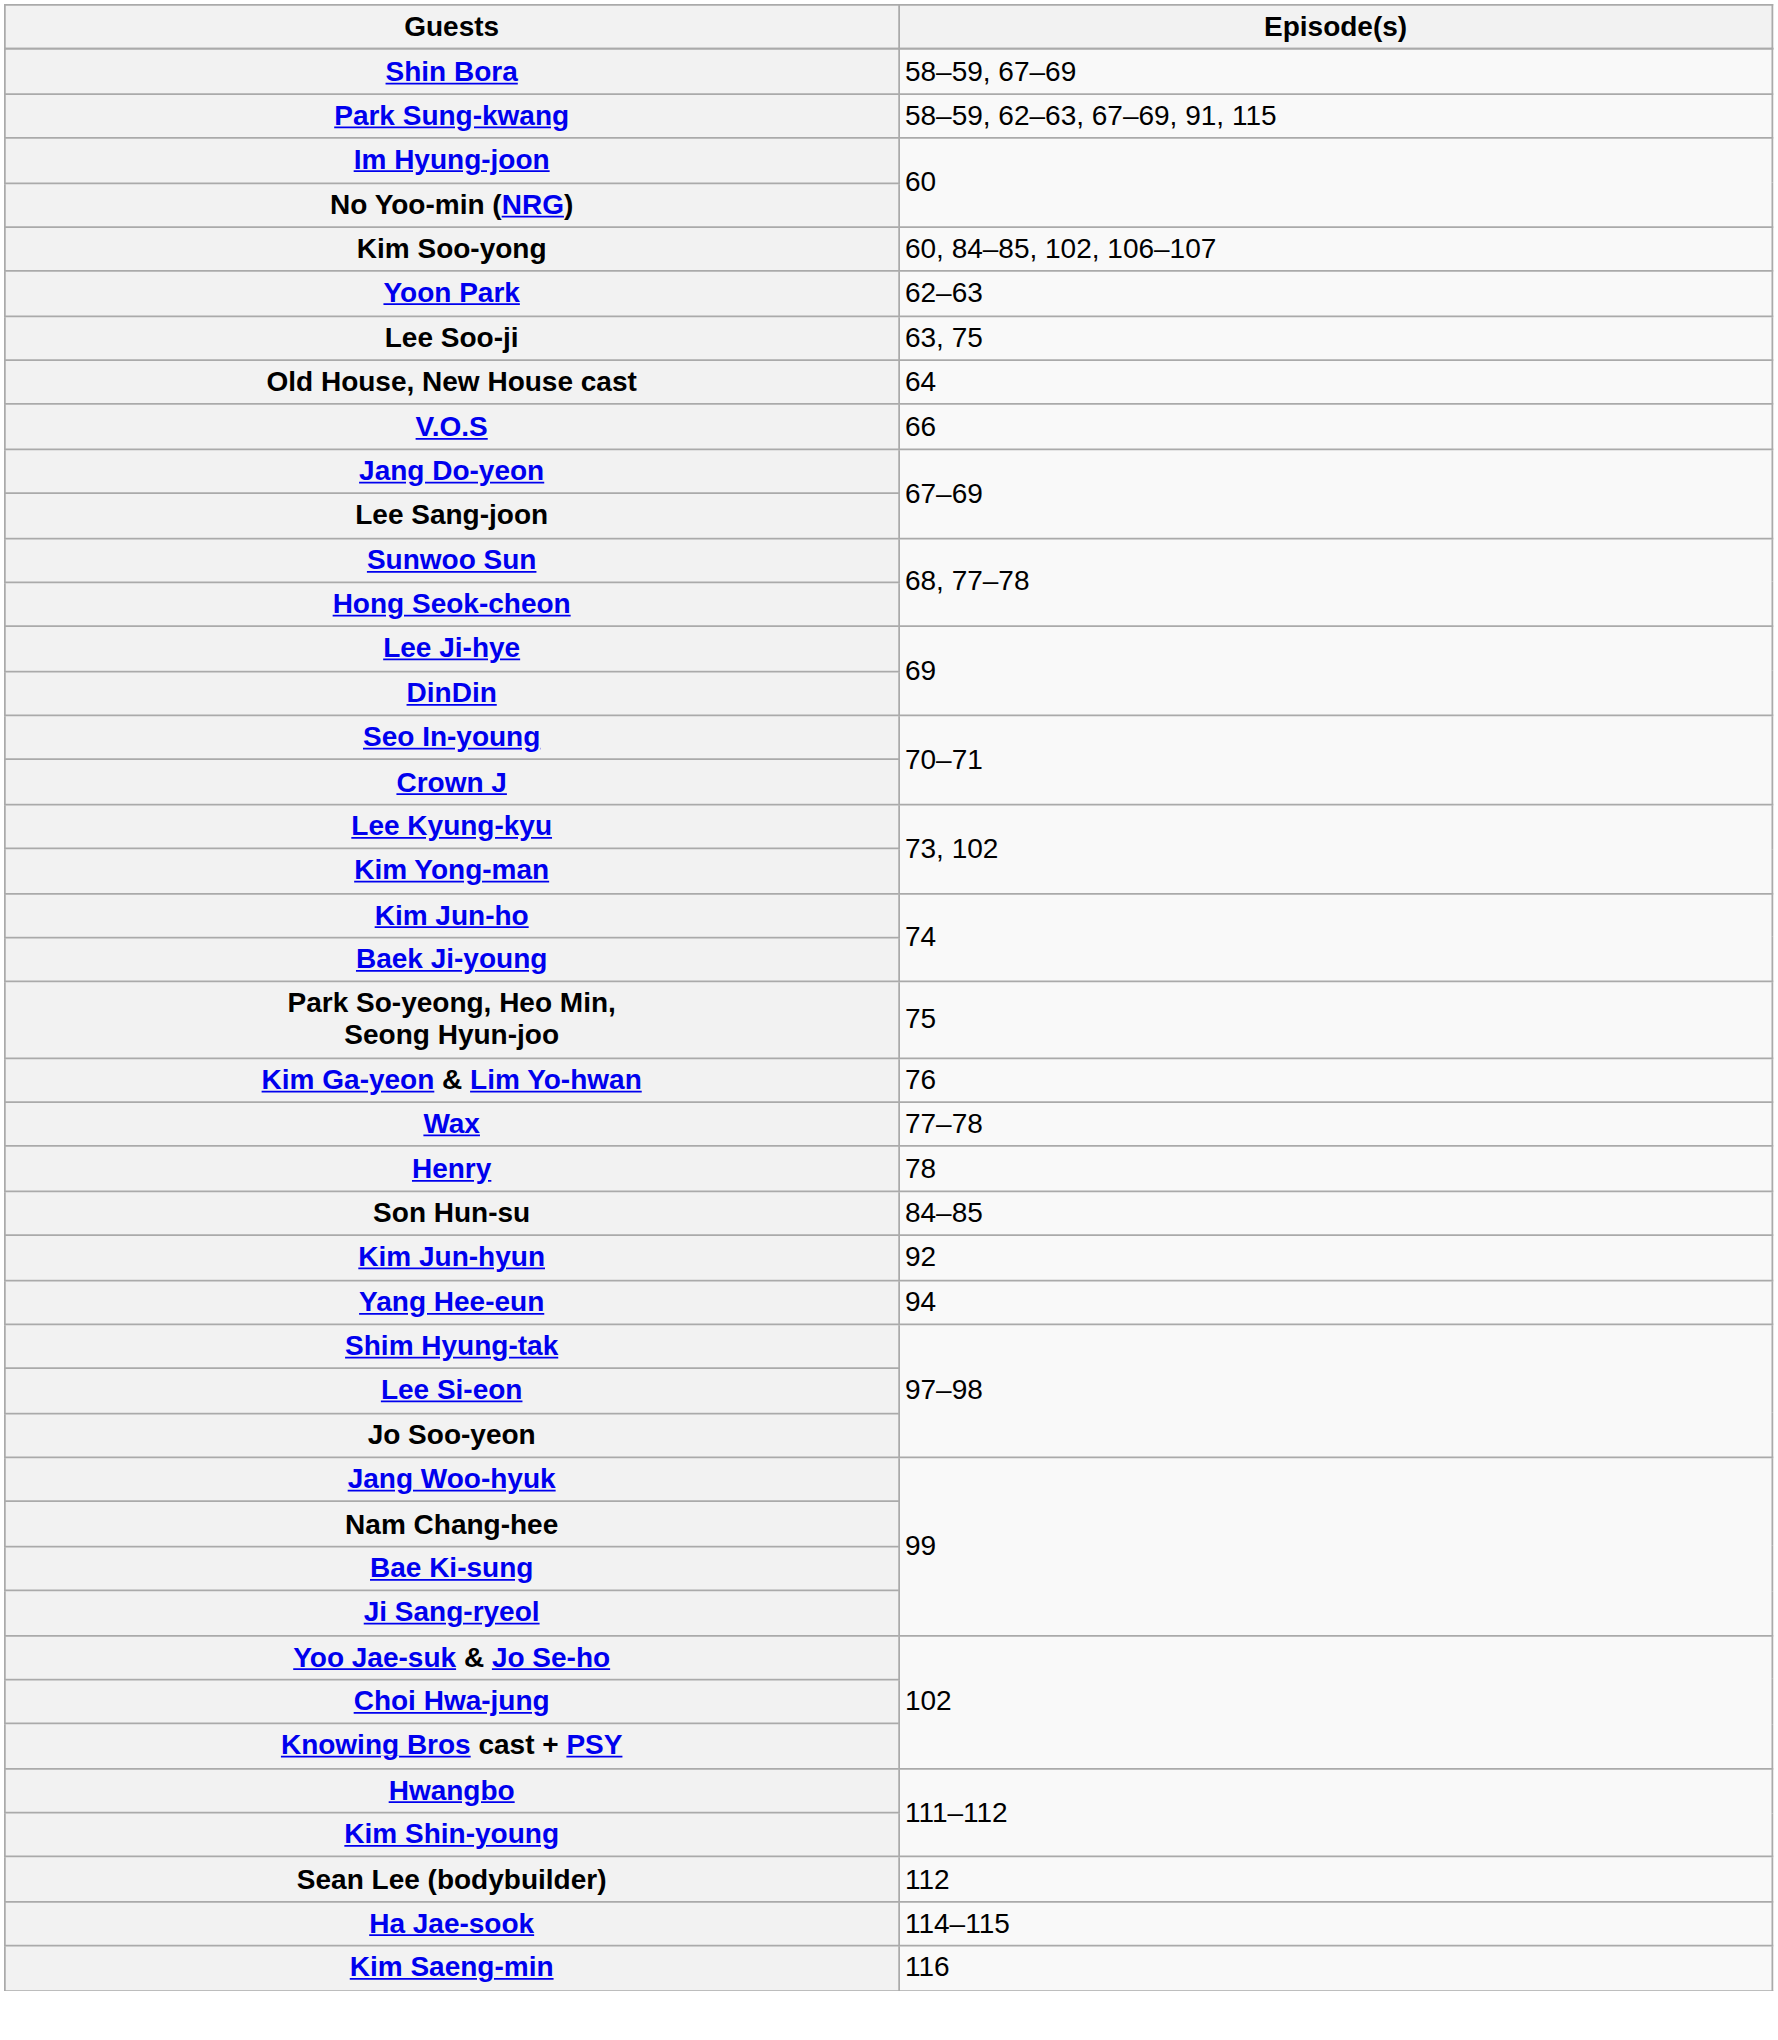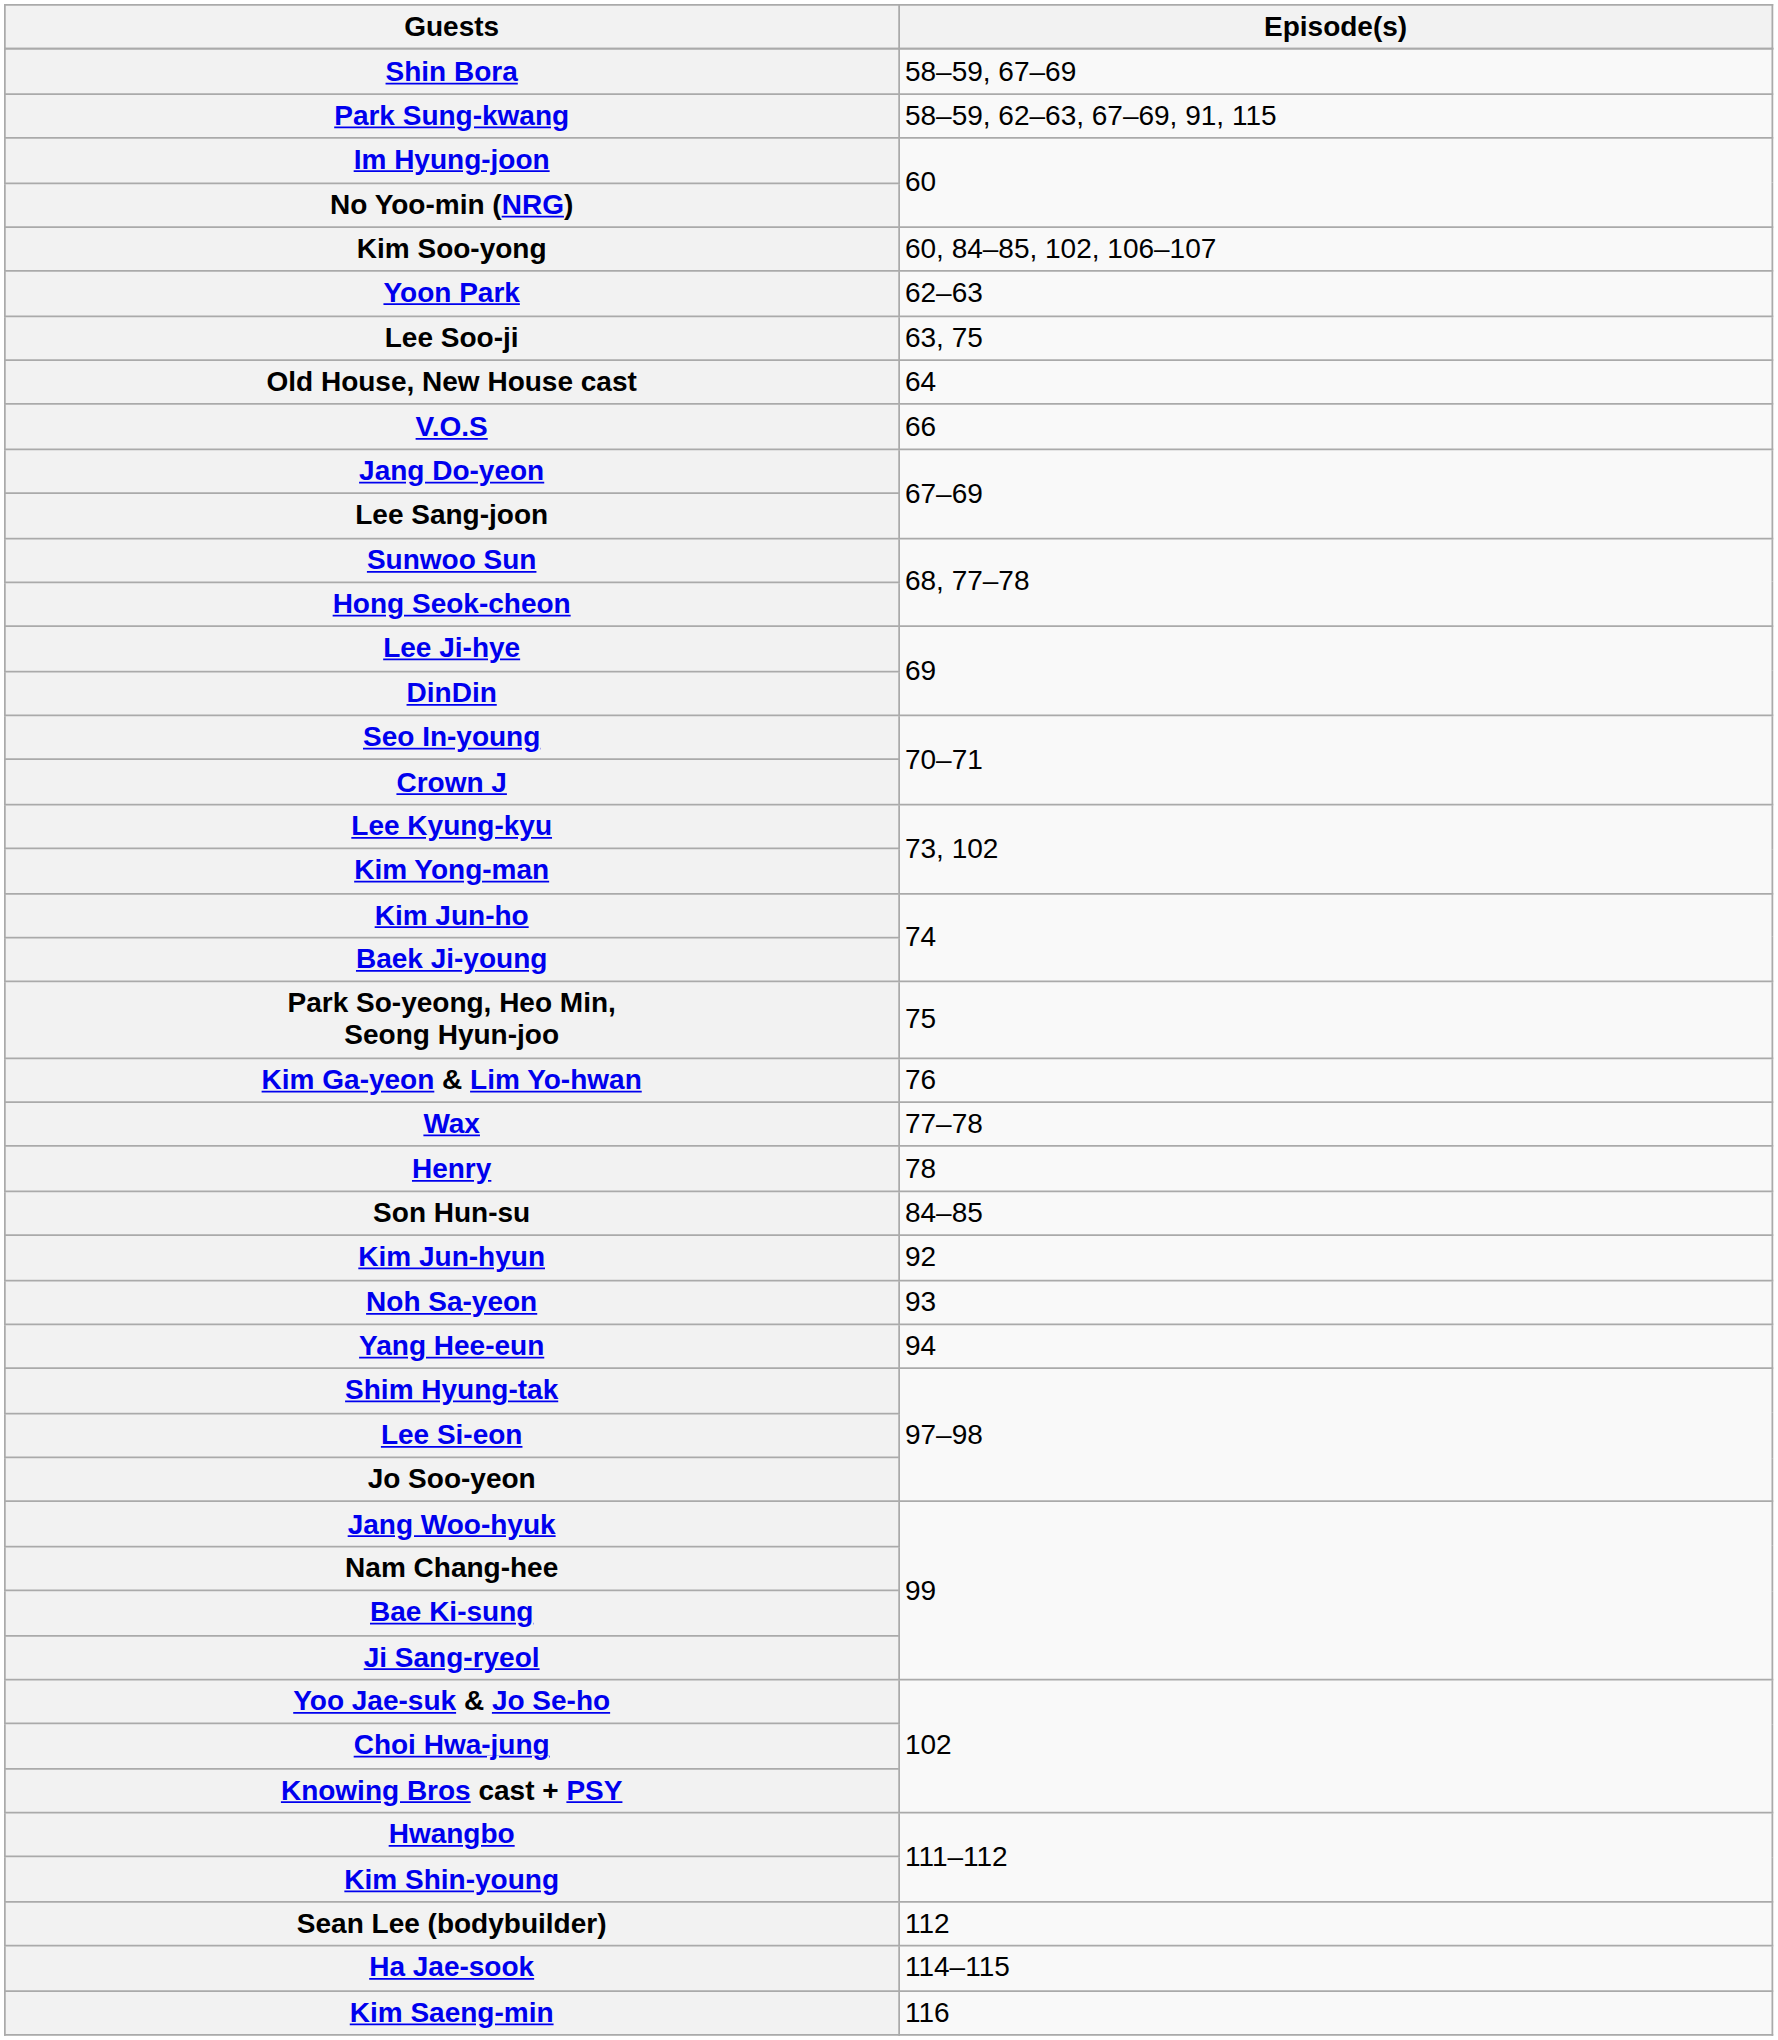 <table class="wikitable" style="width:80%; style="text-align:center" margin:auto;">
 <tr>
 <th>Guests</th>
 <th>Episode(s)</th>
 </tr>
 <tr>
 </tr>
 <tr>
 <th><a href='#'>Shin Bora</a></th>
 <td>58–59, 67–69</td>
 </tr>
 <tr>
 <th><a href='#'>Park Sung-kwang</a></th>
 <td>58–59, 62–63, 67–69, 91, 115</td>
 </tr>
 <tr>
 <th><a href='#'>Im Hyung-joon</a></th>
 <td rowspan="2">60</td>
 </tr>
 <tr>
 <th>No Yoo-min (<a href='#'>NRG</a>)</th>
 </tr>
 <tr>
 <th>Kim Soo-yong</th>
 <td>60, 84–85, 102, 106–107</td>
 </tr>
 <tr>
 <th><a href='#'>Yoon Park</a></th>
 <td>62–63</td>
 </tr>
 <tr>
 <th>Lee Soo-ji</th>
 <td>63, 75</td>
 </tr>
 <tr>
 <th>Old House, New House cast</th>
 <td>64</td>
 </tr>
 <tr>
 <th><a href='#'>V.O.S</a></th>
 <td>66</td>
 </tr>
 <tr>
 <th><a href='#'>Jang Do-yeon</a></th>
 <td rowspan="2">67–69</td>
 </tr>
 <tr>
 <th>Lee Sang-joon</th>
 </tr>
 <tr>
 <th><a href='#'>Sunwoo Sun</a></th>
 <td rowspan="2">68, 77–78</td>
 </tr>
 <tr>
 <th><a href='#'>Hong Seok-cheon</a></th>
 </tr>
 <tr>
 <th><a href='#'>Lee Ji-hye</a></th>
 <td rowspan="2">69</td>
 </tr>
 <tr>
 <th><a href='#'>DinDin</a></th>
 </tr>
 <tr>
 <th><a href='#'>Seo In-young</a></th>
 <td rowspan="2">70–71</td>
 </tr>
 <tr>
 <th><a href='#'>Crown J</a></th>
 </tr>
 <tr>
 <th><a href='#'>Lee Kyung-kyu</a></th>
 <td rowspan="2">73, 102</td>
 </tr>
 <tr>
 <th><a href='#'>Kim Yong-man</a></th>
 </tr>
 <tr>
 <th><a href='#'>Kim Jun-ho</a></th>
 <td rowspan="2">74</td>
 </tr>
 <tr>
 <th><a href='#'>Baek Ji-young</a></th>
 </tr>
 <tr>
 <th>Park So-yeong, Heo Min, <br>Seong Hyun-joo</th>
 <td>75</td>
 </tr>
 <tr>
 <th><a href='#'>Kim Ga-yeon</a> & <a href='#'>Lim Yo-hwan</a></th>
 <td>76</td>
 </tr>
 <tr>
 <th><a href='#'>Wax</a></th>
 <td>77–78</td>
 </tr>
 <tr>
 <th><a href='#'>Henry</a></th>
 <td>78</td>
 </tr>
 <tr>
 <th>Son Hun-su</th>
 <td>84–85</td>
 </tr>
 <tr>
 <th><a href='#'>Kim Jun-hyun</a></th>
 <td>92</td>
 </tr>
 <tr>
+<th><a href='#'>Noh Sa-yeon</a></th>
+<td>93</td>
+</tr>
+<tr>
 <th><a href='#'>Yang Hee-eun</a></th>
 <td>94</td>
 </tr>
 <tr>
 <th><a href='#'>Shim Hyung-tak</a></th>
 <td rowspan="3">97–98</td>
 </tr>
 <tr>
 <th><a href='#'>Lee Si-eon</a></th>
 </tr>
 <tr>
 <th>Jo Soo-yeon</th>
 </tr>
 <tr>
 <th><a href='#'>Jang Woo-hyuk</a></th>
 <td rowspan="4">99</td>
 </tr>
 <tr>
 <th>Nam Chang-hee</th>
 </tr>
 <tr>
 <th><a href='#'>Bae Ki-sung</a></th>
 </tr>
 <tr>
 <th><a href='#'>Ji Sang-ryeol</a></th>
 </tr>
 <tr>
 <th><a href='#'>Yoo Jae-suk</a> & <a href='#'>Jo Se-ho</a></th>
 <td rowspan="3">102</td>
 </tr>
 <tr>
 <th><a href='#'>Choi Hwa-jung</a></th>
 </tr>
 <tr>
 <th><a href='#'>Knowing Bros</a> cast + <a href='#'>PSY</a></th>
 </tr>
 <tr>
 <th><a href='#'>Hwangbo</a></th>
 <td rowspan="2">111–112</td>
 </tr>
 <tr>
 <th><a href='#'>Kim Shin-young</a></th>
 </tr>
 <tr>
 <th>Sean Lee (bodybuilder)</th>
 <td>112</td>
 </tr>
 <tr>
 <th><a href='#'>Ha Jae-sook</a></th>
 <td>114–115</td>
 </tr>
 <tr>
 <th><a href='#'>Kim Saeng-min</a></th>
 <td>116</td>
 </tr>
 </table>
